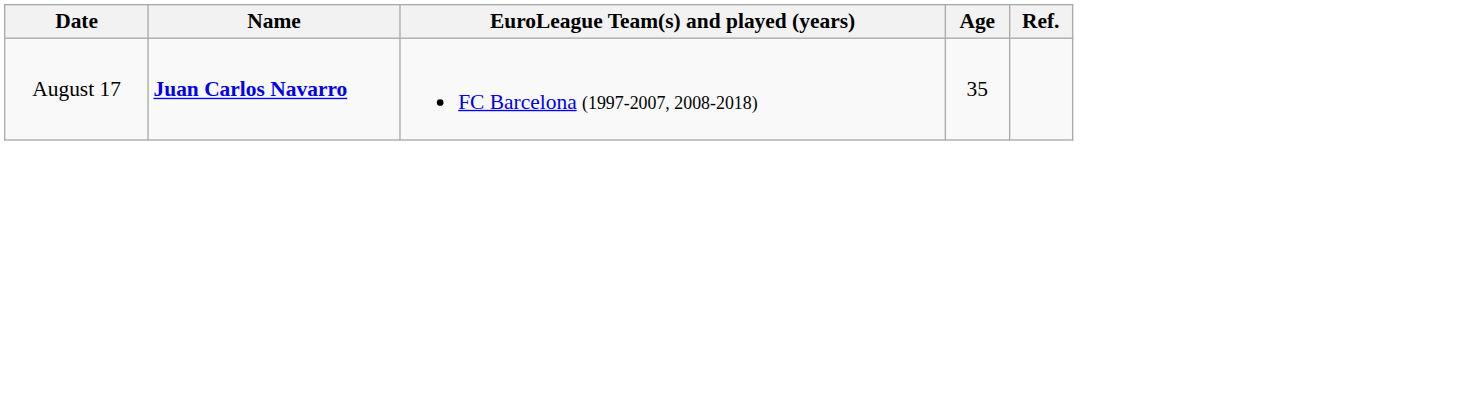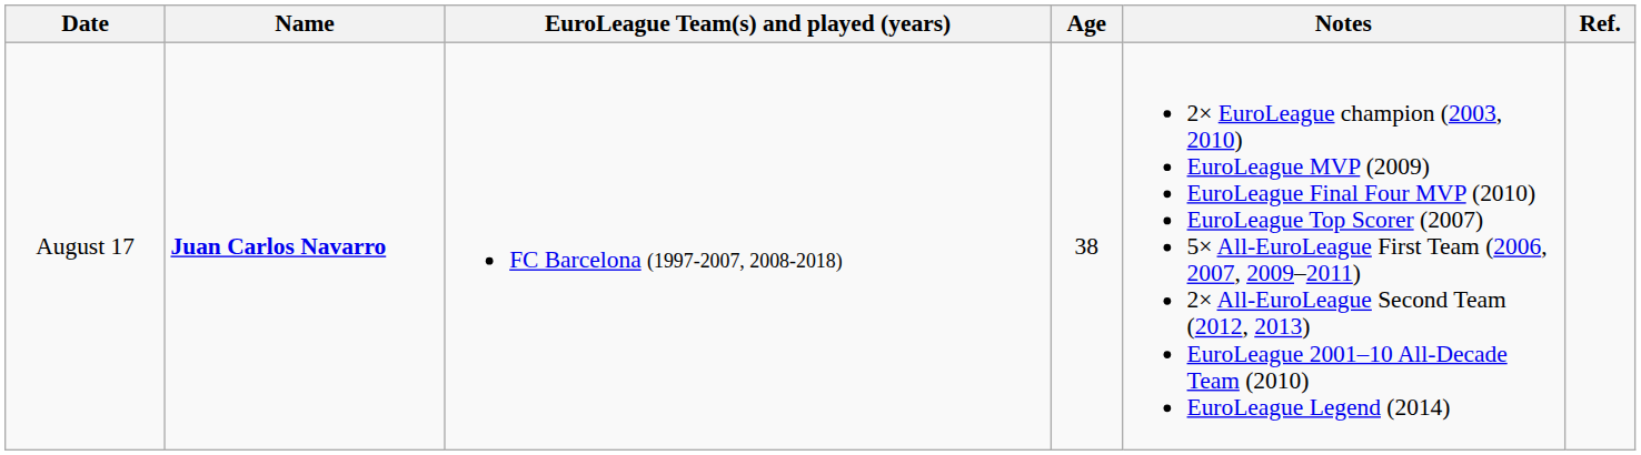 <table class="wikitable">
 <tr>
 <th style="width:100px">Date</th>
 <th style="width:180px">Name</th>
 <th style="width:400px">EuroLeague Team(s) and played (years)</th>
 <th style="width:40px">Age</th>
+<th style="width:290px">Notes</th>
 <th style="width:40px">Ref.</th>
 </tr>
 <tr>
 <td align=center>August 17</td>
 <td><strong> <a href='#'>Juan Carlos Navarro</a></strong></td>
 <td><br><ul><li> <a href='#'>FC Barcelona</a> <small>(1997-2007, 2008-2018)</small></li></ul></td>
-<td align=center>35</td>
+<td align=center>38</td>
+<td><br><ul><li>2× <a href='#'>EuroLeague</a> champion (<a href='#'>2003</a>, <a href='#'>2010</a>)</li><li><a href='#'>EuroLeague MVP</a> (2009)</li><li><a href='#'>EuroLeague Final Four MVP</a> (2010)</li><li><a href='#'>EuroLeague Top Scorer</a> (2007)</li><li>5× <a href='#'>All-EuroLeague</a> First Team (<a href='#'>2006</a>, <a href='#'>2007</a>, <a href='#'>2009</a>–<a href='#'>2011</a>)</li><li>2× <a href='#'>All-EuroLeague</a> Second Team (<a href='#'>2012</a>, <a href='#'>2013</a>)</li><li><a href='#'>EuroLeague 2001–10 All-Decade Team</a> (2010)</li><li><a href='#'>EuroLeague Legend</a> (2014)</li></ul></td>
 <td align=center></td>
 </tr>
 </table>
